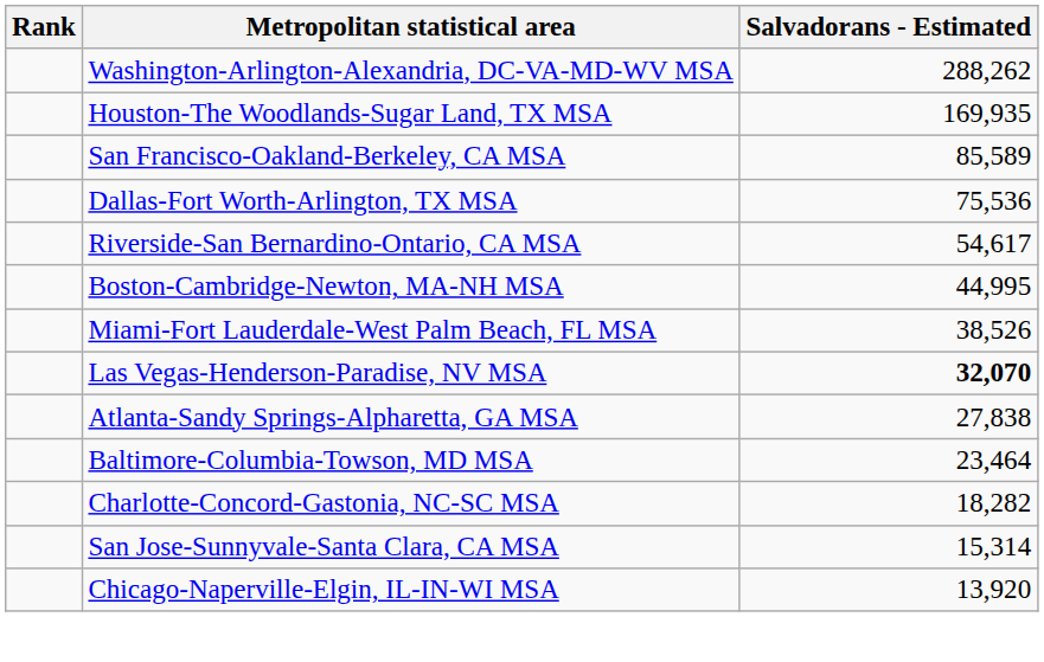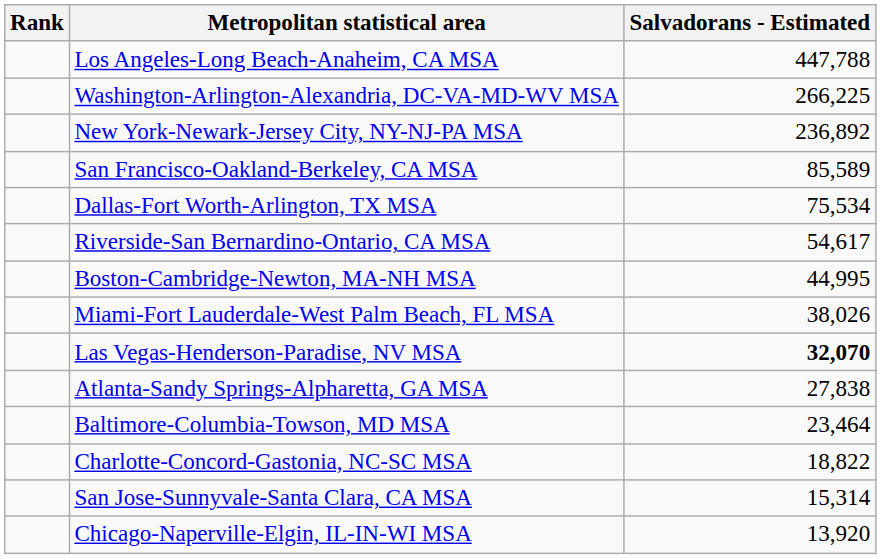 <table class="wikitable sortable">
 <tr>
 <th>Rank</th>
 <th>Metropolitan statistical area</th>
 <th>Salvadorans - Estimated</th>
 </tr>
 <tr>
 <td align=center></td>
-<td><a href='#'>Washington-Arlington-Alexandria, DC-VA-MD-WV MSA</a></td>
-<td align=right>288,262</td>
+<td><a href='#'>Los Angeles-Long Beach-Anaheim, CA MSA</a></td>
+<td align=right>447,788</td>
 </tr>
 <tr>
 <td align=center></td>
-<td><a href='#'>Houston-The Woodlands-Sugar Land, TX MSA</a></td>
-<td align=right>169,935</td>
+<td><a href='#'>Washington-Arlington-Alexandria, DC-VA-MD-WV MSA</a></td>
+<td align=right>266,225</td>
+</tr>
+<tr>
+<td align=center></td>
+<td><a href='#'>New York-Newark-Jersey City, NY-NJ-PA MSA</a></td>
+<td align=right>236,892</td>
 </tr>
 <tr>
 <td align=center></td>
 <td><a href='#'>San Francisco-Oakland-Berkeley, CA MSA</a></td>
 <td align=right>85,589</td>
 </tr>
 <tr>
 <td align=center></td>
 <td><a href='#'>Dallas-Fort Worth-Arlington, TX MSA</a></td>
-<td align=right>75,536</td>
+<td align=right>75,534</td>
 </tr>
 <tr>
 <td align=center></td>
 <td><a href='#'>Riverside-San Bernardino-Ontario, CA MSA</a></td>
 <td align=right>54,617</td>
 </tr>
 <tr>
 <td align=center></td>
 <td><a href='#'>Boston-Cambridge-Newton, MA-NH MSA</a></td>
 <td align=right>44,995</td>
 </tr>
 <tr>
 <td align=center></td>
 <td><a href='#'>Miami-Fort Lauderdale-West Palm Beach, FL MSA</a></td>
-<td align=right>38,526</td>
+<td align=right>38,026</td>
 </tr>
 <tr>
 <td align=center></td>
 <td><a href='#'>Las Vegas-Henderson-Paradise, NV MSA</a></td>
 <td align=right><strong>32,070</strong></td>
 </tr>
 <tr>
 <td align=center></td>
 <td><a href='#'>Atlanta-Sandy Springs-Alpharetta, GA MSA</a></td>
 <td align=right>27,838</td>
 </tr>
 <tr>
 <td align=center></td>
 <td><a href='#'>Baltimore-Columbia-Towson, MD MSA</a></td>
 <td align=right>23,464</td>
 </tr>
 <tr>
 <td align=center></td>
 <td><a href='#'>Charlotte-Concord-Gastonia, NC-SC MSA</a></td>
-<td align=right>18,282</td>
+<td align=right>18,822</td>
 </tr>
 <tr>
 <td align=center></td>
 <td><a href='#'>San Jose-Sunnyvale-Santa Clara, CA MSA</a></td>
 <td align=right>15,314</td>
 </tr>
 <tr>
 <td align=center></td>
 <td><a href='#'>Chicago-Naperville-Elgin, IL-IN-WI MSA</a></td>
 <td align=right>13,920</td>
 </tr>
 </table>
